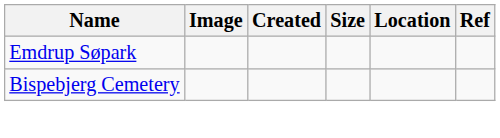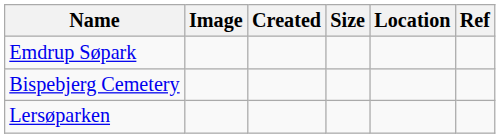 <table class="wikitable sortable">
 <tr>
 <th>Name</th>
 <th>Image</th>
 <th>Created</th>
 <th>Size</th>
 <th>Location</th>
 <th>Ref</th>
 </tr>
 <tr>
 <td><a href='#'>Emdrup Søpark</a></td>
 <td></td>
 <td></td>
 <td></td>
 <td></td>
 <td></td>
 </tr>
 <tr>
 <td><a href='#'>Bispebjerg Cemetery</a></td>
 <td></td>
 <td></td>
 <td></td>
 <td></td>
 <td></td>
 </tr>
+<tr>
+<td><a href='#'>Lersøparken</a></td>
+<td></td>
+<td></td>
+<td></td>
+<td></td>
+<td></td>
+</tr>
 </table>
